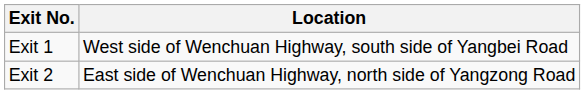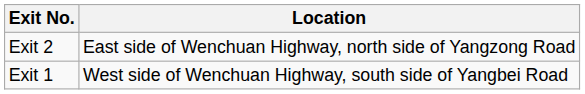 <table class="wikitable">
 <tr>
 <th>Exit No.</th>
 <th>Location</th>
 </tr>
 <tr>
+<td>Exit 2</td>
+<td>East side of Wenchuan Highway, north side of Yangzong Road</td>
+</tr>
+<tr>
 <td>Exit 1</td>
 <td>West side of Wenchuan Highway, south side of Yangbei Road</td>
 </tr>
-<tr>
-<td>Exit 2</td>
-<td>East side of Wenchuan Highway, north side of Yangzong Road</td>
-</tr>
 </table>
